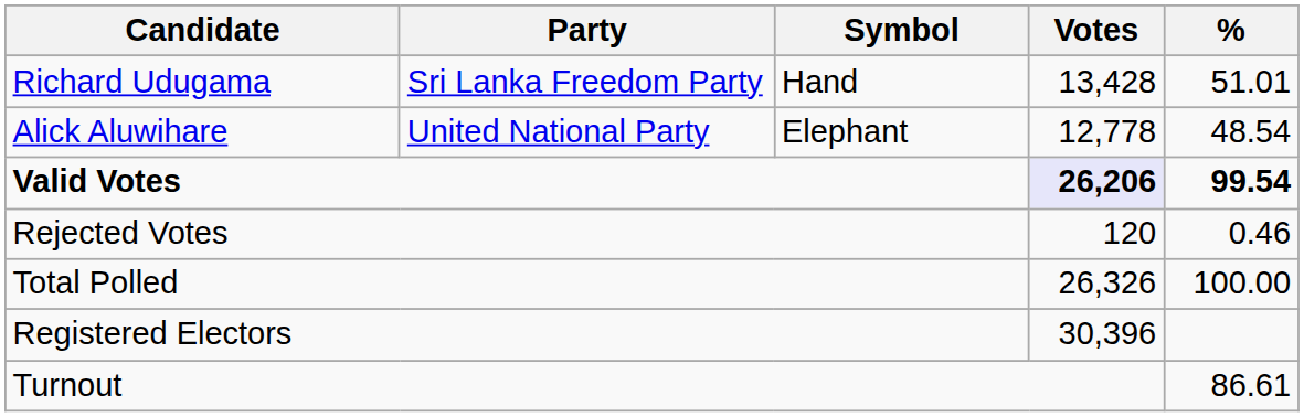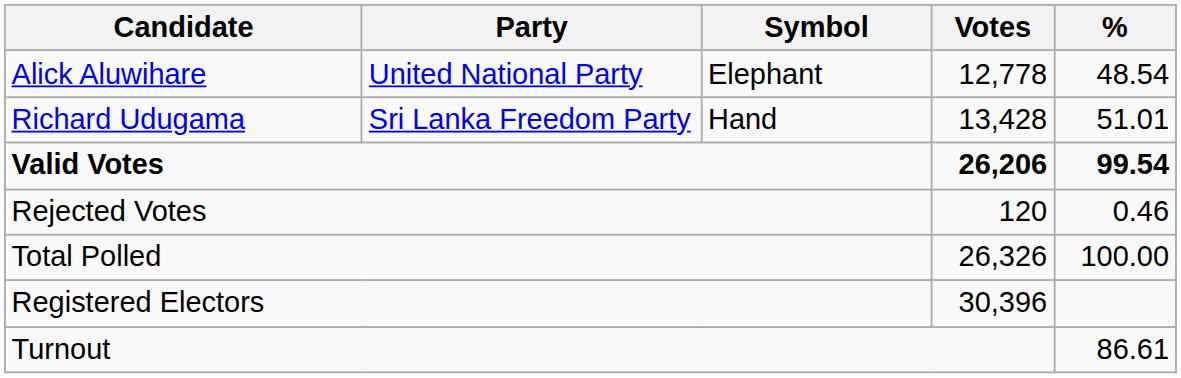 <table class="wikitable" border="1" style="text-align:right;">
 <tr>
 <th align=left width="190">Candidate</th>
 <th align=left width="180">Party</th>
 <th align=left width="120">Symbol</th>
 <th align=left width="60">Votes</th>
 <th align=left width="60">%</th>
 </tr>
 <tr>
+<td align=left><a href='#'>Alick Aluwihare</a></td>
+<td align=left><a href='#'>United National Party</a></td>
+<td align=left>Elephant</td>
+<td align=right>12,778</td>
+<td align=right>48.54</td>
+</tr>
+<tr>
 <td align=left><a href='#'>Richard Udugama</a></td>
 <td align=left><a href='#'>Sri Lanka Freedom Party</a></td>
 <td align=left>Hand</td>
 <td align=right>13,428</td>
 <td align=right>51.01</td>
 </tr>
 <tr>
-<td align=left><a href='#'>Alick Aluwihare</a></td>
-<td align=left><a href='#'>United National Party</a></td>
-<td align=left>Elephant</td>
-<td align=right>12,778</td>
-<td align=right>48.54</td>
-</tr>
-<tr>
 <td align=left colspan=3><strong>Valid Votes</strong></td>
-<td align=right style="background: lavender;"><strong>26,206</strong></td>
+<td align=right><strong>26,206</strong></td>
 <td align=right><strong>99.54</strong></td>
 </tr>
 <tr>
 <td align=left colspan=3>Rejected Votes</td>
 <td align=right>120</td>
 <td align=right>0.46</td>
 </tr>
 <tr>
 <td align=left colspan=3>Total Polled</td>
 <td align=right>26,326</td>
 <td align=right>100.00</td>
 </tr>
 <tr>
 <td align=left colspan=3>Registered Electors</td>
 <td align=right>30,396</td>
 <td></td>
 </tr>
 <tr>
 <td align=left colspan=4>Turnout</td>
 <td align=right>86.61</td>
 </tr>
 </table>
